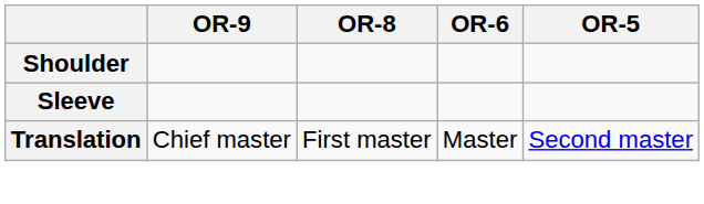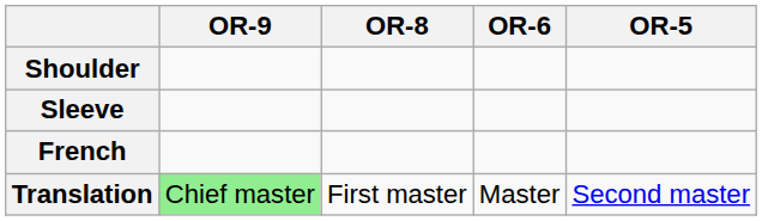 <table class="wikitable plainrowheaders" style="text-align:center;" border="1">
 <tr>
 <th></th>
 <th>OR-9</th>
 <th>OR-8</th>
 <th>OR-6</th>
 <th>OR-5</th>
 </tr>
 <tr>
 <th>Shoulder</th>
 <td></td>
 <td></td>
 <td></td>
 <td></td>
 </tr>
 <tr>
 <th>Sleeve</th>
 <td></td>
 <td></td>
 <td></td>
 <td></td>
 </tr>
 <tr>
+<th>French</th>
+<td></td>
+<td></td>
+<td></td>
+<td></td>
+</tr>
+<tr>
 <th>Translation</th>
-<td>Chief master</td>
+<td style="background: lightgreen;">Chief master</td>
 <td>First master</td>
 <td>Master</td>
 <td><a href='#'>Second master</a></td>
 </tr>
 </table>
